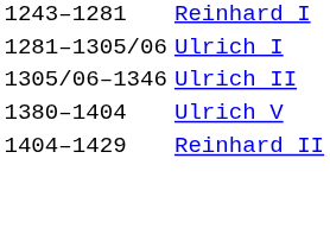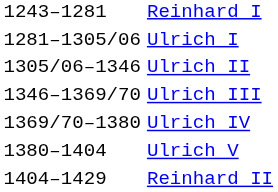 <table>
 <tr>
 <td>1243–1281</td>
 <td><a href='#'>Reinhard I</a></td>
 </tr>
 <tr>
 <td>1281–1305/06</td>
 <td><a href='#'>Ulrich I</a></td>
 </tr>
 <tr>
 <td>1305/06–1346</td>
 <td><a href='#'>Ulrich II</a></td>
 </tr>
 <tr>
+<td>1346–1369/70</td>
+<td><a href='#'>Ulrich III</a></td>
+</tr>
+<tr>
+<td>1369/70–1380</td>
+<td><a href='#'>Ulrich IV</a></td>
+</tr>
+<tr>
 <td>1380–1404</td>
 <td><a href='#'>Ulrich V</a></td>
 </tr>
 <tr>
 <td>1404–1429</td>
 <td><a href='#'>Reinhard II</a></td>
 </tr>
 </table>
